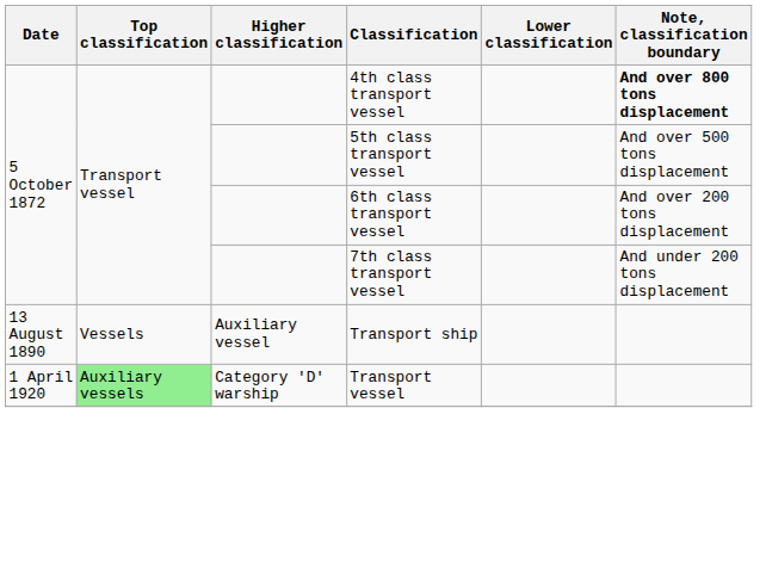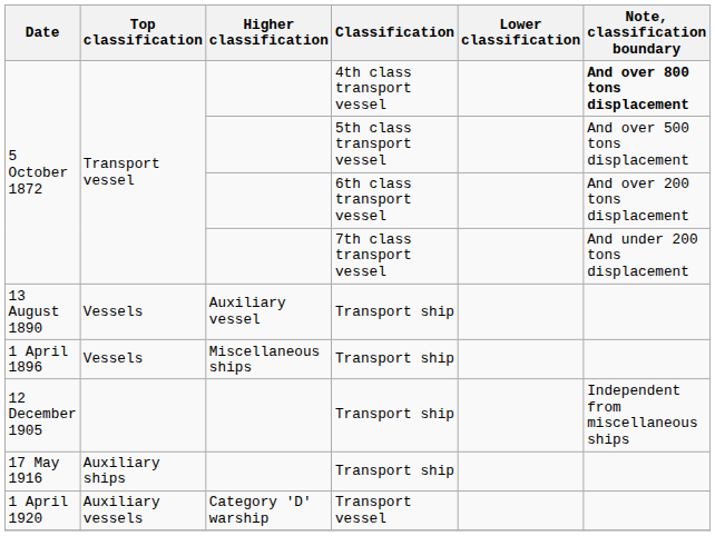 <table class="wikitable">
 <tr>
 <th>Date</th>
 <th>Top classification</th>
 <th>Higher classification</th>
 <th>Classification</th>
 <th>Lower classification</th>
 <th>Note, classification boundary</th>
 </tr>
 <tr>
 <td rowspan="4">5 October 1872</td>
 <td rowspan="4">Transport vessel</td>
 <td></td>
 <td>4th class transport vessel</td>
 <td></td>
 <td><strong>And over 800 tons displacement</strong></td>
 </tr>
 <tr>
 <td></td>
 <td>5th class transport vessel</td>
 <td></td>
 <td>And over 500 tons displacement</td>
 </tr>
 <tr>
 <td></td>
 <td>6th class transport vessel</td>
 <td></td>
 <td>And over 200 tons displacement</td>
 </tr>
 <tr>
 <td></td>
 <td>7th class transport vessel</td>
 <td></td>
 <td>And under 200 tons displacement</td>
 </tr>
 <tr>
 <td>13 August 1890</td>
 <td>Vessels</td>
 <td>Auxiliary vessel</td>
 <td>Transport ship</td>
 <td></td>
 <td></td>
 </tr>
 <tr>
+<td>1 April 1896</td>
+<td>Vessels</td>
+<td>Miscellaneous ships</td>
+<td>Transport ship</td>
+<td></td>
+<td></td>
+</tr>
+<tr>
+<td>12 December 1905</td>
+<td></td>
+<td></td>
+<td>Transport ship</td>
+<td></td>
+<td>Independent from miscellaneous ships</td>
+</tr>
+<tr>
+<td>17 May 1916</td>
+<td>Auxiliary ships</td>
+<td></td>
+<td>Transport ship</td>
+<td></td>
+<td></td>
+</tr>
+<tr>
 <td>1 April 1920</td>
-<td style="background: lightgreen;">Auxiliary vessels</td>
+<td>Auxiliary vessels</td>
 <td>Category 'D' warship</td>
 <td>Transport vessel</td>
 <td></td>
 <td></td>
 </tr>
 <tr>
 </tr>
 </table>
